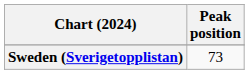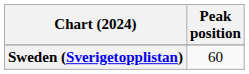 <table class="wikitable sortable plainrowheaders" style="text-align:center">
 <tr>
 <th scope="col">Chart (2024)</th>
 <th scope="col">Peak<br>position</th>
 </tr>
 <tr>
 </tr>
 <tr>
 <th scope="row">Sweden (<a href='#'>Sverigetopplistan</a>)</th>
-<td>73</td>
+<td>60</td>
 </tr>
 </table>
